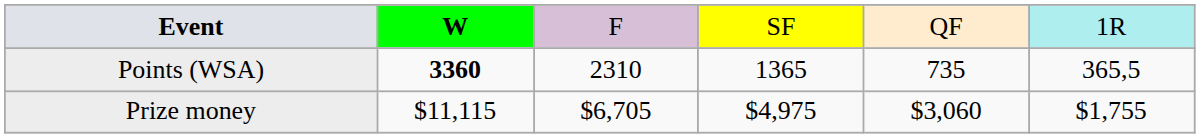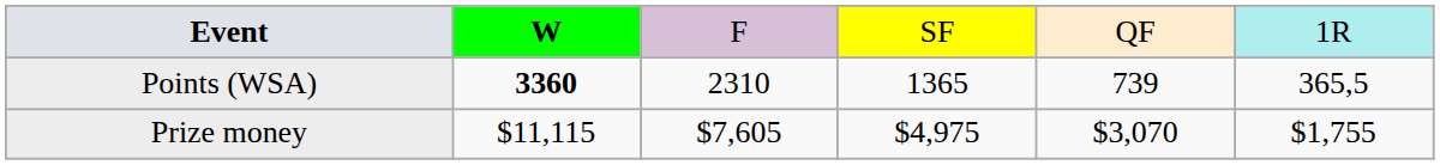 <table class=wikitable style=font-size:90%;text-align:center>
 <tr>
 <td width=200 colspan=1 bgcolor=#dfe2e9><strong>Event</strong></td>
 <td width=80 bgcolor=lime><strong>W</strong></td>
 <td width=85 bgcolor=#D8BFD8>F</td>
 <td width=85 bgcolor=#FFFF00>SF</td>
 <td width=85 bgcolor=#ffebcd>QF</td>
 <td width=85 bgcolor=#afeeee>1R</td>
 </tr>
 <tr>
 <td bgcolor=#EDEDED>Points (WSA)</td>
 <td><strong>3360</strong></td>
 <td>2310</td>
 <td>1365</td>
-<td>735</td>
+<td>739</td>
 <td>365,5</td>
 </tr>
 <tr>
 <td bgcolor=#EDEDED>Prize money</td>
 <td>$11,115</td>
-<td>$6,705</td>
+<td>$7,605</td>
 <td>$4,975</td>
-<td>$3,060</td>
+<td>$3,070</td>
 <td>$1,755</td>
 </tr>
 </table>
